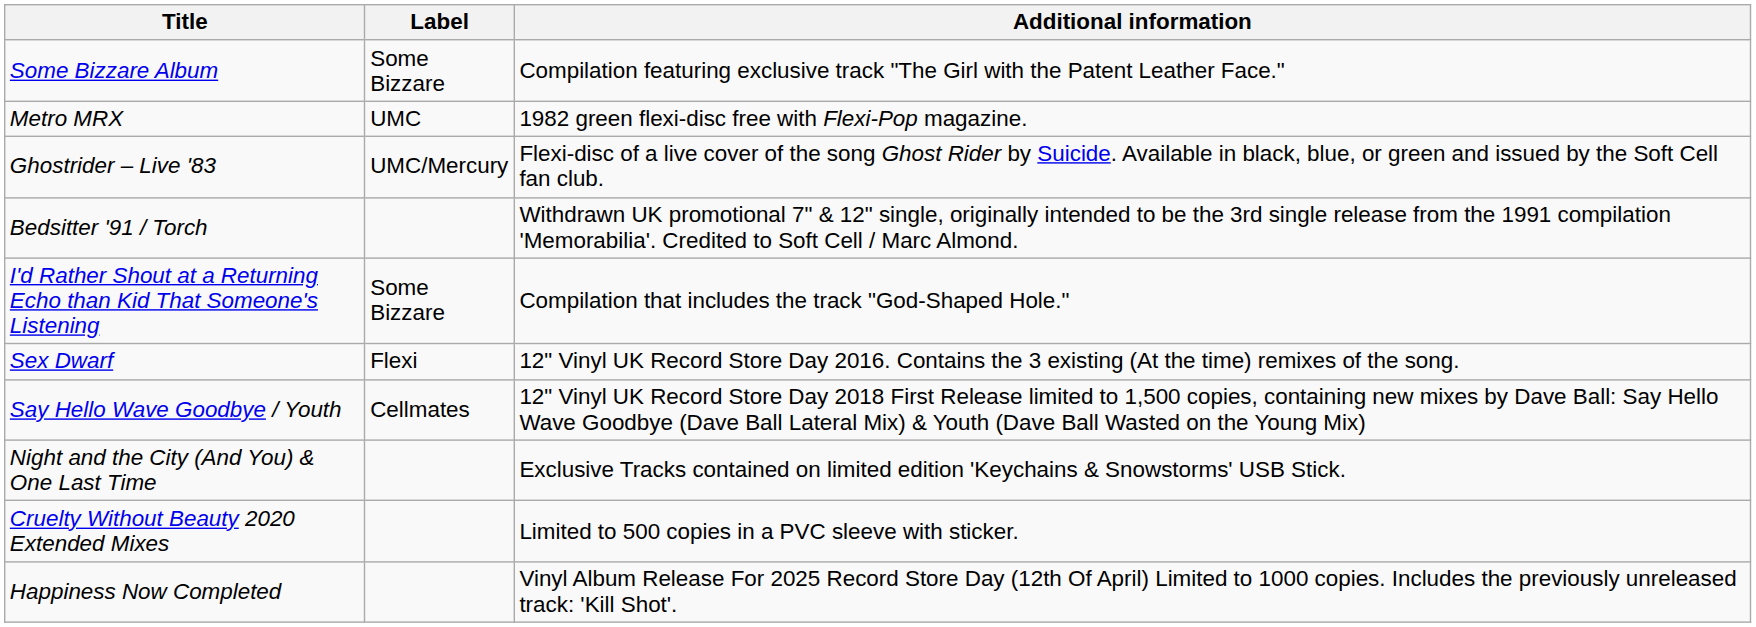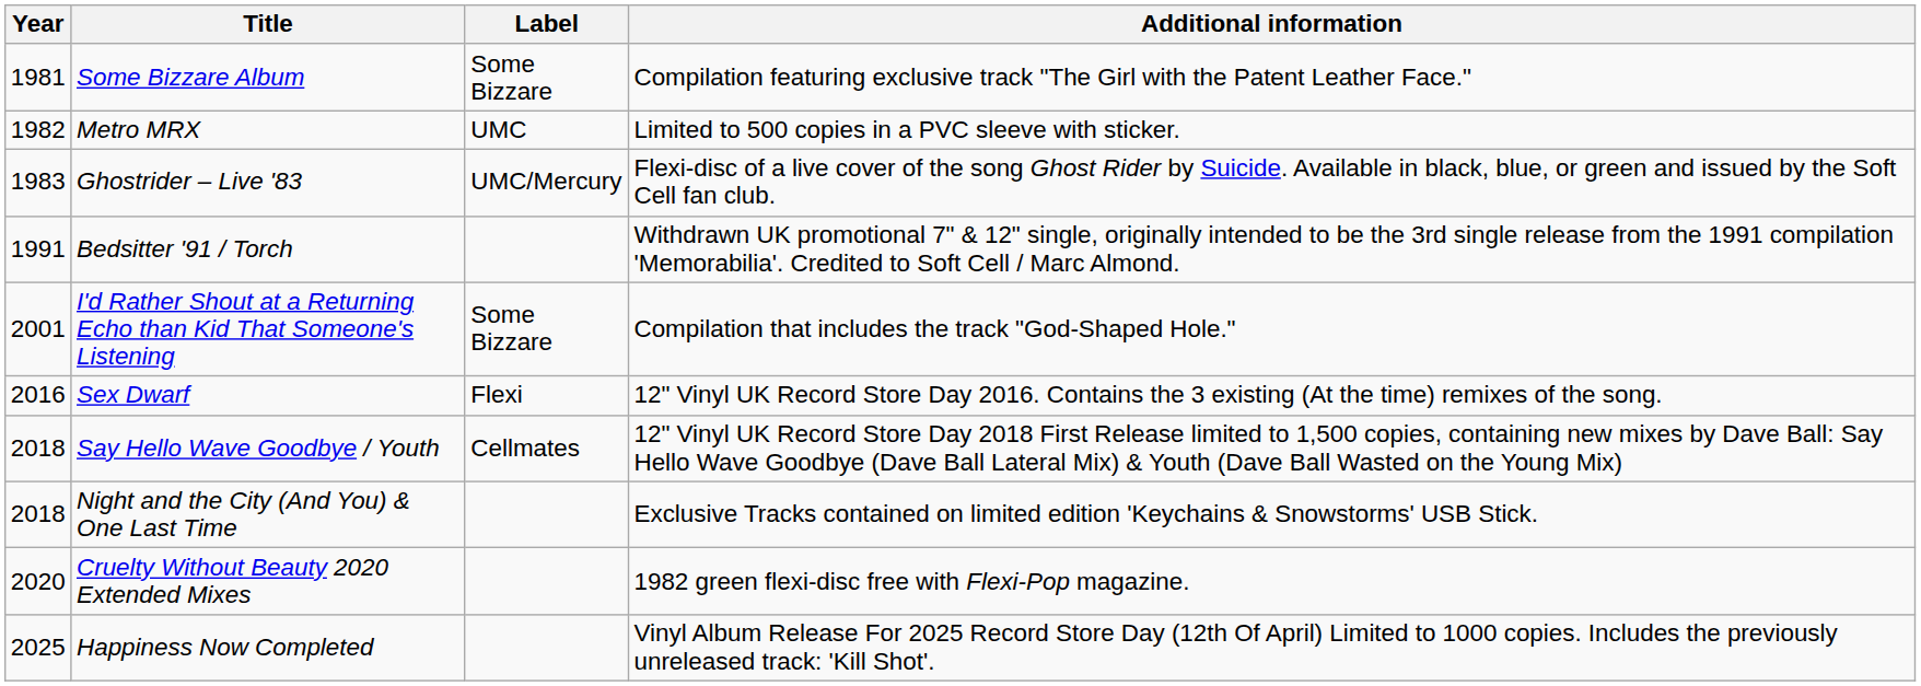 <table class="wikitable">
 <tr>
+<th>Year</th>
 <th style="width:250px;">Title</th>
 <th>Label</th>
 <th>Additional information</th>
 </tr>
 <tr>
+<td>1981</td>
 <td><em><a href='#'>Some Bizzare Album</a></em></td>
 <td>Some Bizzare</td>
 <td>Compilation featuring exclusive track "The Girl with the Patent Leather Face."</td>
 </tr>
 <tr>
+<td>1982</td>
 <td><em>Metro MRX</em></td>
 <td>UMC</td>
-<td>1982 green flexi-disc free with <em>Flexi-Pop</em> magazine.</td>
+<td>Limited to 500 copies in a PVC sleeve with sticker.</td>
 </tr>
 <tr>
+<td>1983</td>
 <td><em>Ghostrider – Live '83</em></td>
 <td>UMC/Mercury</td>
 <td>Flexi-disc of a live cover of the song <em>Ghost Rider</em> by <a href='#'>Suicide</a>. Available in black, blue, or green and issued by the Soft Cell fan club.</td>
 </tr>
 <tr>
+<td>1991</td>
 <td><em>Bedsitter '91 / Torch</em></td>
 <td></td>
 <td>Withdrawn UK promotional 7" & 12" single, originally intended to be the 3rd single release from the 1991 compilation 'Memorabilia'. Credited to Soft Cell / Marc Almond.</td>
 </tr>
 <tr>
+<td>2001</td>
 <td><em><a href='#'>I'd Rather Shout at a Returning Echo than Kid That Someone's Listening</a></em></td>
 <td>Some Bizzare</td>
 <td>Compilation that includes the track "God-Shaped Hole."</td>
 </tr>
 <tr>
+<td>2016</td>
 <td><em><a href='#'>Sex Dwarf</a></em></td>
 <td>Flexi</td>
 <td>12" Vinyl UK Record Store Day 2016. Contains the 3 existing (At the time) remixes of the song.</td>
 </tr>
 <tr>
+<td>2018</td>
 <td><em><a href='#'>Say Hello Wave Goodbye</a> / Youth</em></td>
 <td>Cellmates</td>
 <td>12" Vinyl UK Record Store Day 2018 First Release limited to 1,500 copies, containing new mixes by Dave Ball: Say Hello Wave Goodbye (Dave Ball Lateral Mix) & Youth (Dave Ball Wasted on the Young Mix)</td>
 </tr>
 <tr>
+<td>2018</td>
 <td><em>Night and the City (And You) & One Last Time</em></td>
 <td></td>
 <td>Exclusive Tracks contained on limited edition 'Keychains & Snowstorms' USB Stick.</td>
 </tr>
 <tr>
+<td>2020</td>
 <td><em><a href='#'>Cruelty Without Beauty</a> 2020 Extended Mixes</em></td>
 <td></td>
-<td>Limited to 500 copies in a PVC sleeve with sticker.</td>
+<td>1982 green flexi-disc free with <em>Flexi-Pop</em> magazine.</td>
 </tr>
 <tr>
+<td>2025</td>
 <td><em>Happiness Now Completed</em></td>
 <td></td>
 <td>Vinyl Album Release For 2025 Record Store Day (12th Of April) Limited to 1000 copies. Includes the previously unreleased track: 'Kill Shot'. </td>
 </tr>
 </table>
